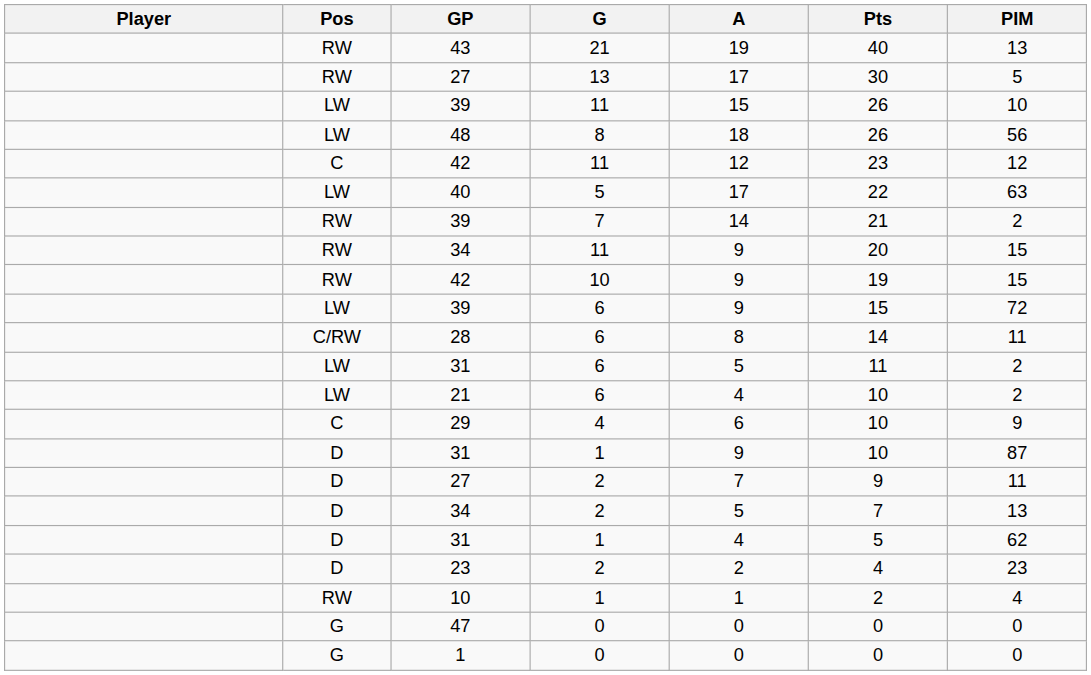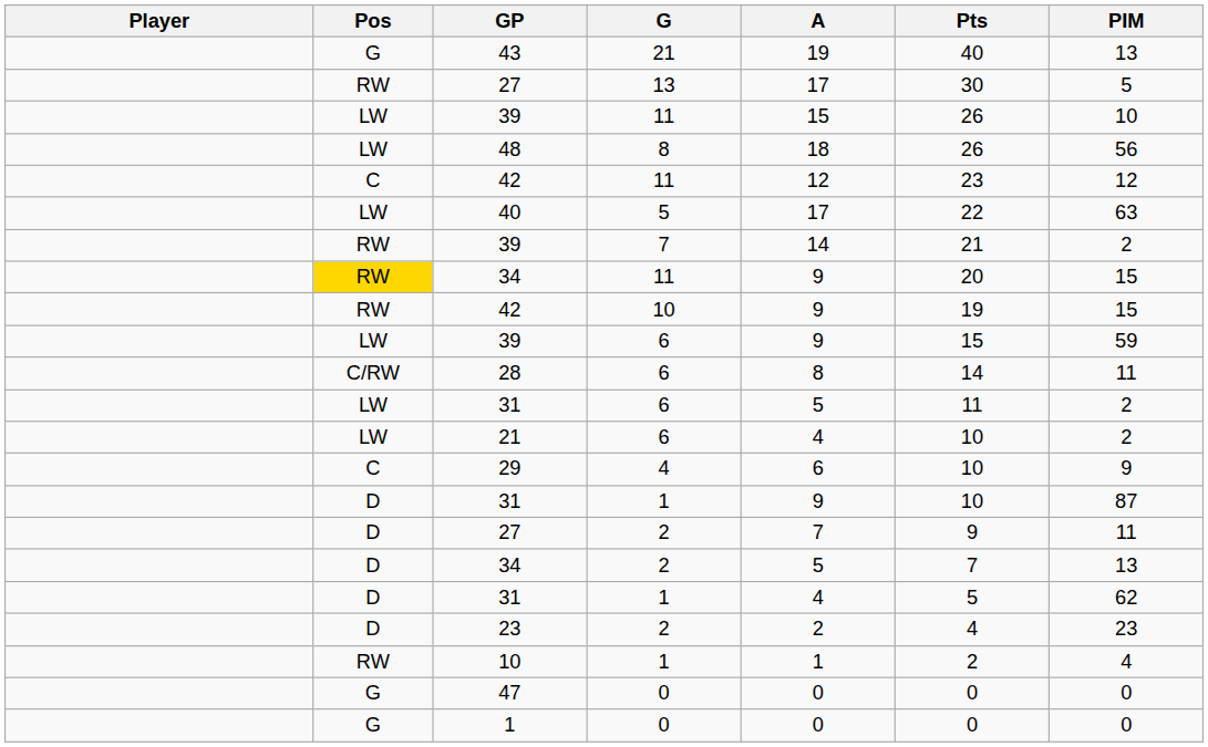 <table class="wikitable sortable" width="60%">
 <tr ALIGN="center">
 <th bgcolor="#DDDDFF" width="10%">Player</th>
 <th bgcolor="#DDDDFF" width="3%" title="Position">Pos</th>
 <th bgcolor="#DDDDFF" width="5%" title="Games played">GP</th>
 <th bgcolor="#DDDDFF" width="5%" title="Goals">G</th>
 <th bgcolor="#DDDDFF" width="5%" title="Assists">A</th>
 <th bgcolor="#DDDDFF" width="5%" title="Points">Pts</th>
 <th bgcolor="#DDDDFF" width="5%" title="Penalties in Minutes">PIM</th>
 </tr>
 <tr align="center">
 <td align="right"></td>
-<td>RW</td>
+<td>G</td>
 <td>43</td>
 <td>21</td>
 <td>19</td>
 <td>40</td>
 <td>13</td>
 </tr>
 <tr align="center">
 <td align="right"></td>
 <td>RW</td>
 <td>27</td>
 <td>13</td>
 <td>17</td>
 <td>30</td>
 <td>5</td>
 </tr>
 <tr align="center">
 <td align="right"></td>
 <td>LW</td>
 <td>39</td>
 <td>11</td>
 <td>15</td>
 <td>26</td>
 <td>10</td>
 </tr>
 <tr align="center">
 <td align="right"></td>
 <td>LW</td>
 <td>48</td>
 <td>8</td>
 <td>18</td>
 <td>26</td>
 <td>56</td>
 </tr>
 <tr align="center">
 <td align="right"></td>
 <td>C</td>
 <td>42</td>
 <td>11</td>
 <td>12</td>
 <td>23</td>
 <td>12</td>
 </tr>
 <tr align="center">
 <td align="right"></td>
 <td>LW</td>
 <td>40</td>
 <td>5</td>
 <td>17</td>
 <td>22</td>
 <td>63</td>
 </tr>
 <tr align="center">
 <td align="right"></td>
 <td>RW</td>
 <td>39</td>
 <td>7</td>
 <td>14</td>
 <td>21</td>
 <td>2</td>
 </tr>
 <tr align="center">
 <td align="right"></td>
-<td>RW</td>
+<td style="background: gold;">RW</td>
 <td>34</td>
 <td>11</td>
 <td>9</td>
 <td>20</td>
 <td>15</td>
 </tr>
 <tr align="center">
 <td align="right"></td>
 <td>RW</td>
 <td>42</td>
 <td>10</td>
 <td>9</td>
 <td>19</td>
 <td>15</td>
 </tr>
 <tr align="center">
 <td align="right"></td>
 <td>LW</td>
 <td>39</td>
 <td>6</td>
 <td>9</td>
 <td>15</td>
-<td>72</td>
+<td>59</td>
 </tr>
 <tr align="center">
 <td align="right"></td>
 <td>C/RW</td>
 <td>28</td>
 <td>6</td>
 <td>8</td>
 <td>14</td>
 <td>11</td>
 </tr>
 <tr align="center">
 <td align="right"></td>
 <td>LW</td>
 <td>31</td>
 <td>6</td>
 <td>5</td>
 <td>11</td>
 <td>2</td>
 </tr>
 <tr align="center">
 <td align="right"></td>
 <td>LW</td>
 <td>21</td>
 <td>6</td>
 <td>4</td>
 <td>10</td>
 <td>2</td>
 </tr>
 <tr align="center">
 <td align="right"></td>
 <td>C</td>
 <td>29</td>
 <td>4</td>
 <td>6</td>
 <td>10</td>
 <td>9</td>
 </tr>
 <tr align="center">
 <td align="right"></td>
 <td>D</td>
 <td>31</td>
 <td>1</td>
 <td>9</td>
 <td>10</td>
 <td>87</td>
 </tr>
 <tr align="center">
 <td align="right"></td>
 <td>D</td>
 <td>27</td>
 <td>2</td>
 <td>7</td>
 <td>9</td>
 <td>11</td>
 </tr>
 <tr align="center">
 <td align="right"></td>
 <td>D</td>
 <td>34</td>
 <td>2</td>
 <td>5</td>
 <td>7</td>
 <td>13</td>
 </tr>
 <tr align="center">
 <td align="right"></td>
 <td>D</td>
 <td>31</td>
 <td>1</td>
 <td>4</td>
 <td>5</td>
 <td>62</td>
 </tr>
 <tr align="center">
 <td align="right"></td>
 <td>D</td>
 <td>23</td>
 <td>2</td>
 <td>2</td>
 <td>4</td>
 <td>23</td>
 </tr>
 <tr align="center">
 <td align="right"></td>
 <td>RW</td>
 <td>10</td>
 <td>1</td>
 <td>1</td>
 <td>2</td>
 <td>4</td>
 </tr>
 <tr align="center">
 <td align="right"></td>
 <td>G</td>
 <td>47</td>
 <td>0</td>
 <td>0</td>
 <td>0</td>
 <td>0</td>
 </tr>
 <tr align="center">
 <td align="right"></td>
 <td>G</td>
 <td>1</td>
 <td>0</td>
 <td>0</td>
 <td>0</td>
 <td>0</td>
 </tr>
 </table>
